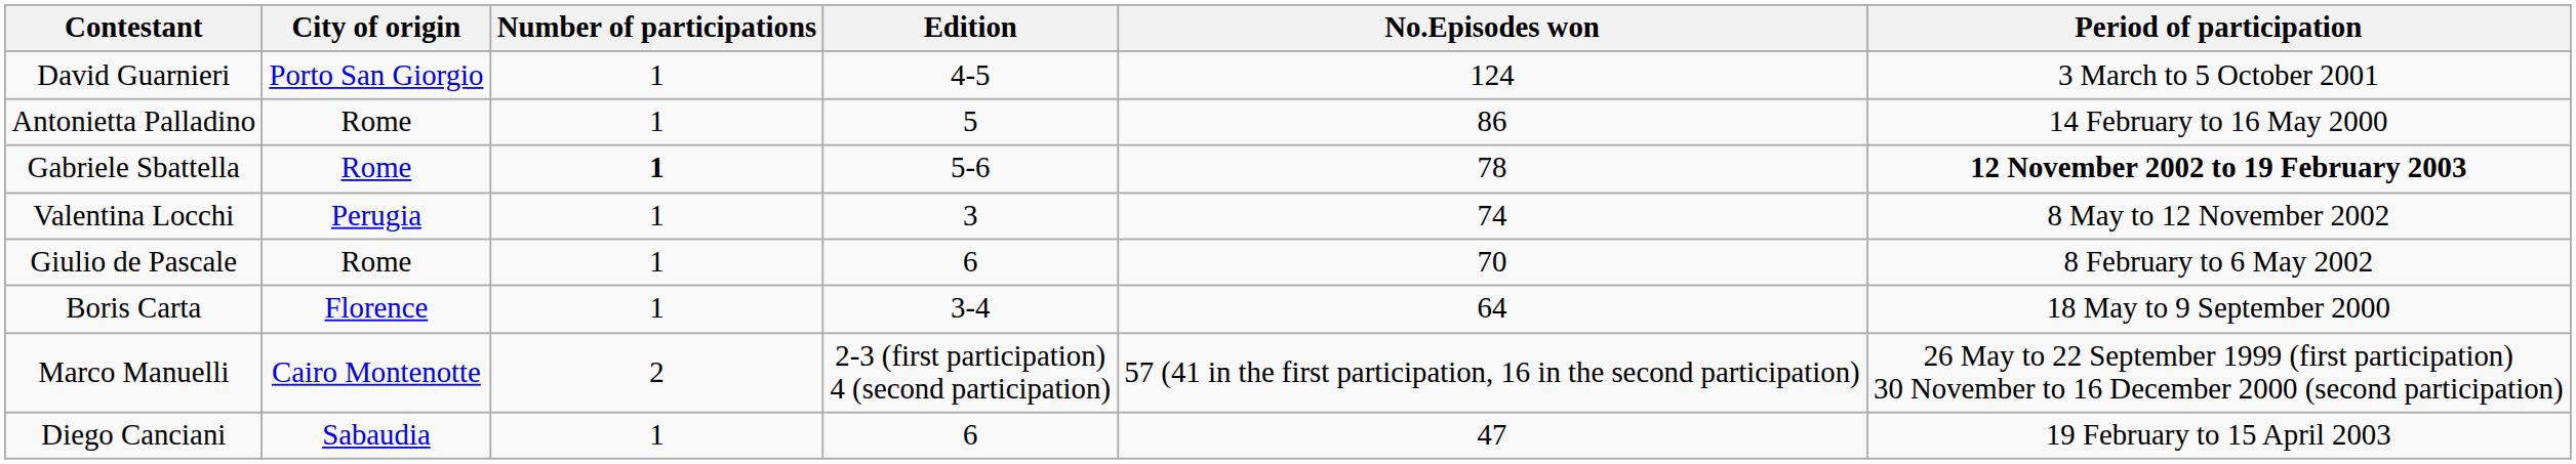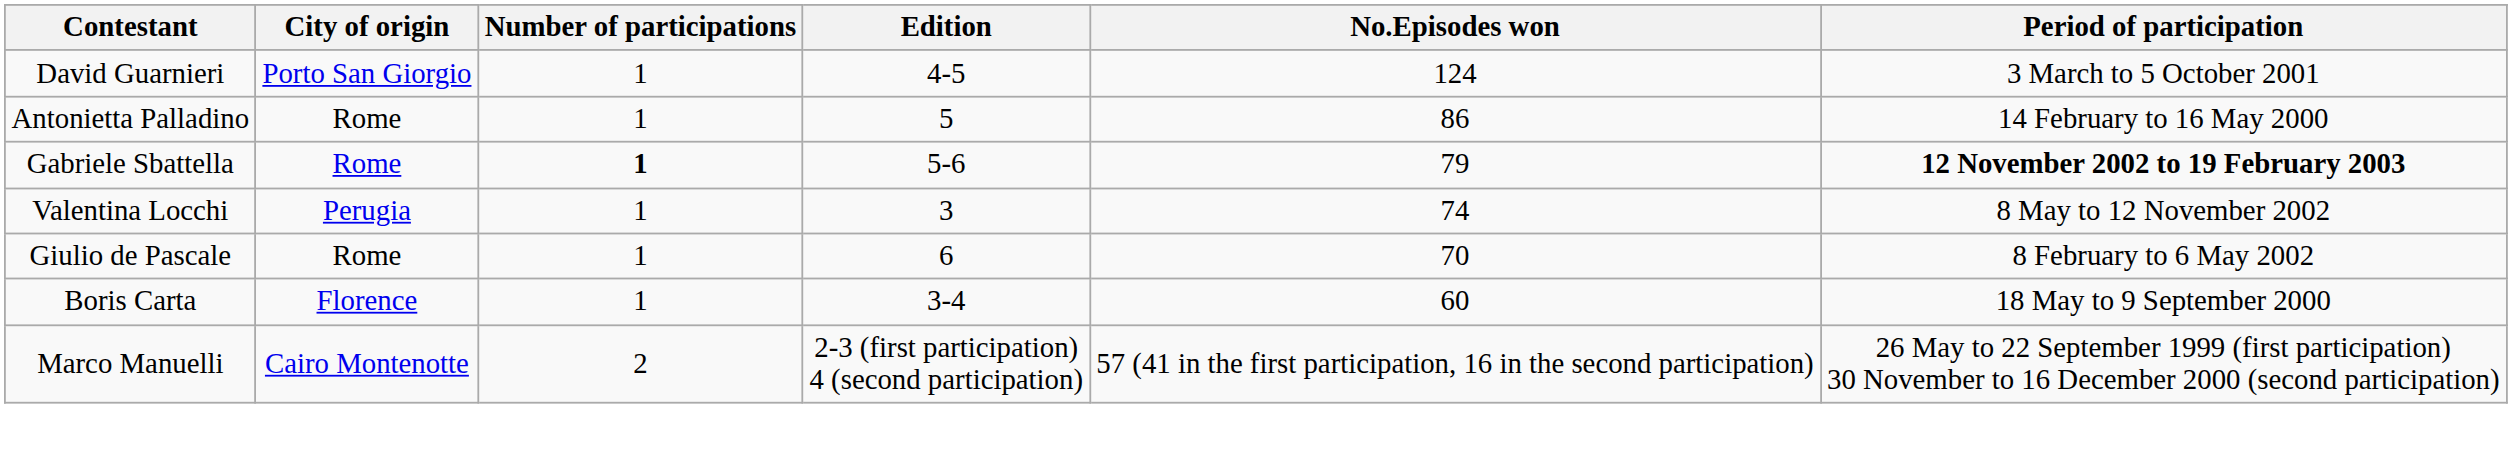 <table class="wikitable" style="text-align:center">
 <tr>
 <th>Contestant</th>
 <th>City of origin</th>
 <th>Number of participations</th>
 <th>Edition</th>
 <th>No.Episodes won</th>
 <th>Period of participation</th>
 </tr>
 <tr>
 <td>David Guarnieri</td>
 <td><a href='#'>Porto San Giorgio</a></td>
 <td>1</td>
 <td>4-5</td>
 <td>124</td>
 <td>3 March to 5 October 2001</td>
 </tr>
 <tr>
 <td>Antonietta Palladino</td>
 <td>Rome</td>
 <td>1</td>
 <td>5</td>
 <td>86</td>
 <td>14 February to 16 May 2000</td>
 </tr>
 <tr>
 <td>Gabriele Sbattella</td>
 <td><a href='#'>Rome</a></td>
 <td><strong>1</strong></td>
 <td>5-6</td>
-<td>78</td>
+<td>79</td>
 <td><strong>12 November 2002 to 19 February 2003</strong></td>
 </tr>
 <tr>
 <td>Valentina Locchi</td>
 <td><a href='#'>Perugia</a></td>
 <td>1</td>
 <td>3</td>
 <td>74</td>
 <td>8 May to 12 November 2002</td>
 </tr>
 <tr>
 <td>Giulio de Pascale</td>
 <td>Rome</td>
 <td>1</td>
 <td>6</td>
 <td>70</td>
 <td>8 February to 6 May 2002</td>
 </tr>
 <tr>
 <td>Boris Carta</td>
 <td><a href='#'>Florence</a></td>
 <td>1</td>
 <td>3-4</td>
-<td>64</td>
+<td>60</td>
 <td>18 May to 9 September 2000</td>
 </tr>
 <tr>
 <td>Marco Manuelli</td>
 <td><a href='#'>Cairo Montenotte</a></td>
 <td>2</td>
 <td>2-3 (first participation)<br>4 (second participation)</td>
 <td>57 (41 in the first participation, 16 in the second participation)</td>
 <td>26 May to 22 September 1999 (first participation)<br>30 November to 16 December 2000 (second participation)</td>
 </tr>
-<tr>
-<td>Diego Canciani</td>
-<td><a href='#'>Sabaudia</a></td>
-<td>1</td>
-<td>6</td>
-<td>47</td>
-<td>19 February to 15 April 2003</td>
-</tr>
 </table>
